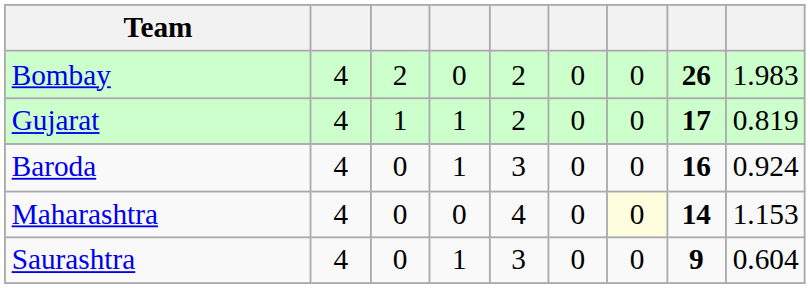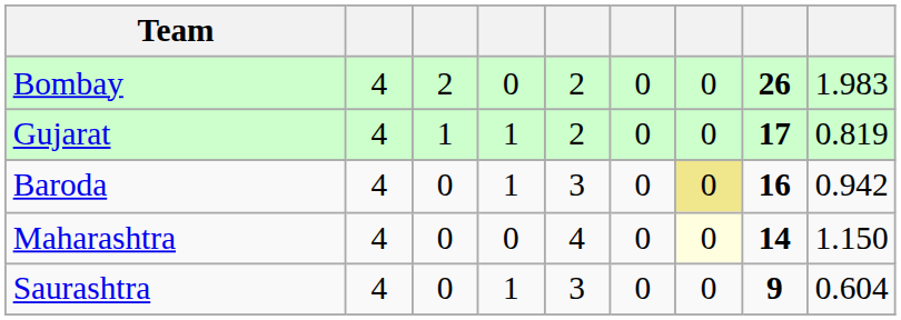 <table class="wikitable" style="text-align:center">
 <tr>
 <th style="width:160px">Team</th>
 <th style="width:25px"></th>
 <th style="width:25px"></th>
 <th style="width:25px"></th>
 <th style="width:25px"></th>
 <th style="width:25px"></th>
 <th style="width:25px"></th>
 <th style="width:25px"></th>
 <th style="width:25px;"></th>
 </tr>
 <tr style="background:#cfc;">
 <td style="text-align:left"><a href='#'>Bombay</a></td>
 <td>4</td>
 <td>2</td>
 <td>0</td>
 <td>2</td>
 <td>0</td>
 <td>0</td>
 <td><strong>26</strong></td>
 <td>1.983</td>
 </tr>
 <tr style="background:#cfc;">
 <td style="text-align:left"><a href='#'>Gujarat</a></td>
 <td>4</td>
 <td>1</td>
 <td>1</td>
 <td>2</td>
 <td>0</td>
 <td>0</td>
 <td><strong>17</strong></td>
 <td>0.819</td>
 </tr>
 <tr>
 <td style="text-align:left"><a href='#'>Baroda</a></td>
 <td>4</td>
 <td>0</td>
 <td>1</td>
 <td>3</td>
 <td>0</td>
-<td>0</td>
+<td style="background: khaki;">0</td>
 <td><strong>16</strong></td>
-<td>0.924</td>
+<td>0.942</td>
 </tr>
 <tr>
 <td style="text-align:left"><a href='#'>Maharashtra</a></td>
 <td>4</td>
 <td>0</td>
 <td>0</td>
 <td>4</td>
 <td>0</td>
 <td style="background: lightyellow;">0</td>
 <td><strong>14</strong></td>
-<td>1.153</td>
+<td>1.150</td>
 </tr>
 <tr>
 <td style="text-align:left"><a href='#'>Saurashtra</a></td>
 <td>4</td>
 <td>0</td>
 <td>1</td>
 <td>3</td>
 <td>0</td>
 <td>0</td>
 <td><strong>9</strong></td>
 <td>0.604</td>
 </tr>
 </table>
